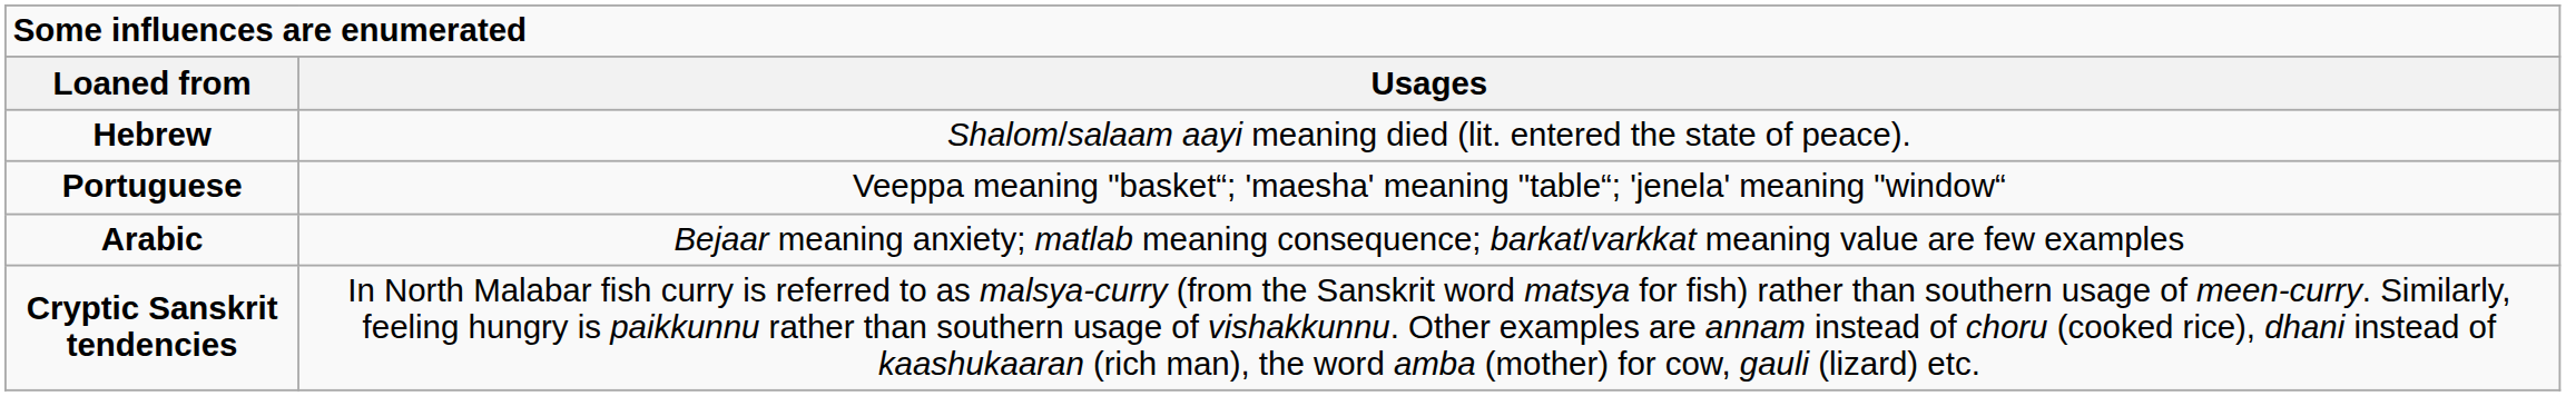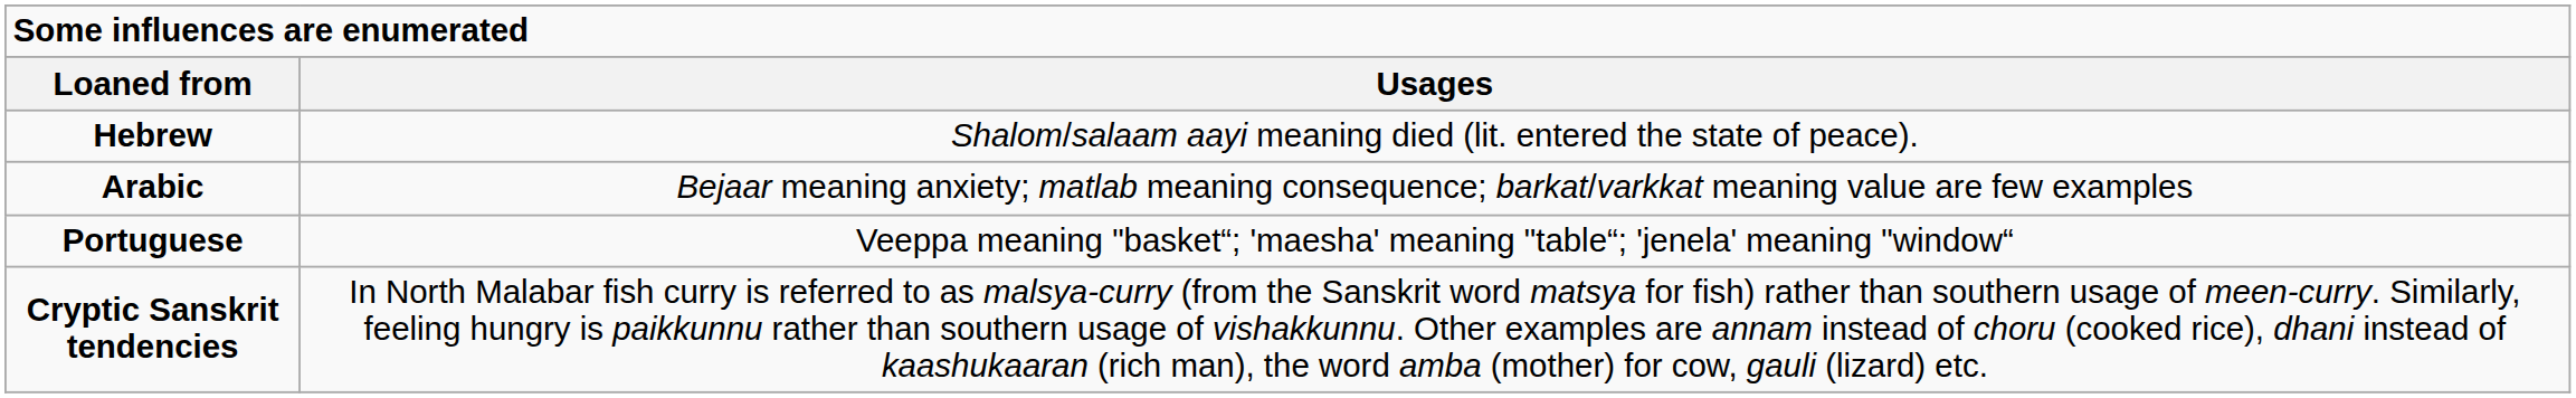 <table class="wikitable">
 <tr>
 <td style="text-align:left;" colspan="2"><strong>Some influences are enumerated </strong></td>
 </tr>
 <tr>
 <th>Loaned from</th>
 <th>Usages</th>
 </tr>
 <tr style="text-align:center;">
 <td><strong>Hebrew </strong></td>
 <td><em>Shalom</em>/<em>salaam aayi</em>  meaning died (lit. entered the state of peace).</td>
 </tr>
 <tr style="text-align:center;">
+<td><strong>Arabic </strong></td>
+<td><em>Bejaar</em> meaning anxiety; <em>matlab</em> meaning consequence; <em>barkat</em>/<em>varkkat</em> meaning value are few examples</td>
+</tr>
+<tr style="text-align:center;">
 <td><strong>Portuguese </strong></td>
 <td>Veeppa meaning  "basket“; 'maesha' meaning "table“; 'jenela' meaning "window“</td>
-</tr>
-<tr style="text-align:center;">
-<td><strong>Arabic </strong></td>
-<td><em>Bejaar</em> meaning anxiety; <em>matlab</em> meaning consequence; <em>barkat</em>/<em>varkkat</em> meaning value are few examples</td>
 </tr>
 <tr style="text-align:center;">
 <td><strong>Cryptic Sanskrit tendencies</strong></td>
 <td>In North Malabar fish curry is referred to as <em>malsya-curry</em> (from the Sanskrit word <em>matsya</em> for fish) rather than southern usage of <em>meen-curry</em>. Similarly, feeling hungry is <em>paikkunnu</em>  rather than southern usage of <em>vishakkunnu</em>. Other examples are <em>annam</em> instead of <em>choru</em> (cooked rice), <em>dhani</em> instead of <em>kaashukaaran</em> (rich man), the word <em>amba</em> (mother) for cow, <em>gauli</em> (lizard) etc.</td>
 </tr>
 </table>
